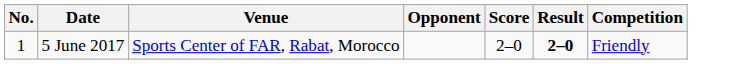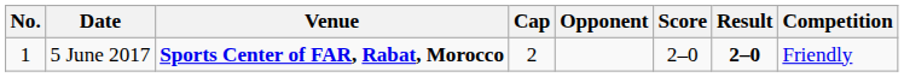 <table class="wikitable sortable">
 <tr>
 <th scope="col">No.</th>
 <th scope="col" data-sort-type="date">Date</th>
 <th scope="col">Venue</th>
+<th scope="col">Cap</th>
 <th scope="col">Opponent</th>
 <th scope="col">Score</th>
 <th scope="col">Result</th>
 <th scope="col">Competition</th>
 </tr>
 <tr>
 <td align="center">1</td>
 <td>5 June 2017</td>
-<td><a href='#'>Sports Center of FAR</a>, <a href='#'>Rabat</a>, Morocco</td>
+<td><strong><a href='#'>Sports Center of FAR</a>, <a href='#'>Rabat</a>, Morocco</strong></td>
+<td align="center">2</td>
 <td></td>
 <td align="center">2–0</td>
 <td align="center"><strong>2–0</strong></td>
 <td><a href='#'>Friendly</a></td>
 </tr>
 </table>
